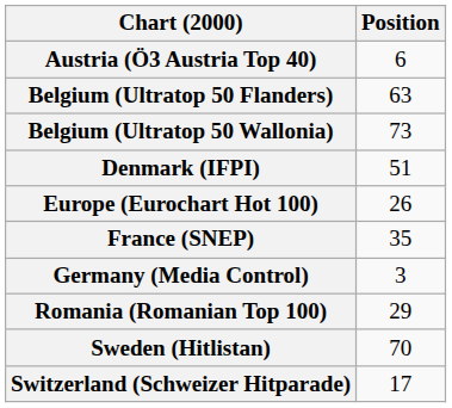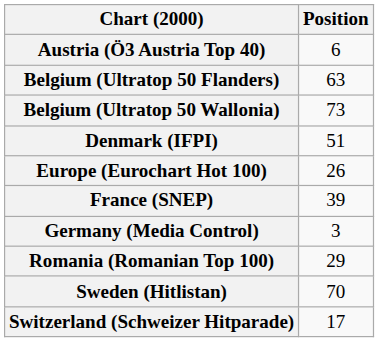 <table class="wikitable sortable plainrowheaders" style="text-align:center">
 <tr>
 <th>Chart (2000)</th>
 <th>Position</th>
 </tr>
 <tr>
 <th scope="row">Austria (Ö3 Austria Top 40)</th>
 <td>6</td>
 </tr>
 <tr>
 <th scope="row">Belgium (Ultratop 50 Flanders)</th>
 <td>63</td>
 </tr>
 <tr>
 <th scope="row">Belgium (Ultratop 50 Wallonia)</th>
 <td>73</td>
 </tr>
 <tr>
 <th scope="row">Denmark (IFPI)</th>
 <td>51</td>
 </tr>
 <tr>
 <th scope="row">Europe (Eurochart Hot 100)</th>
 <td>26</td>
 </tr>
 <tr>
 <th scope="row">France (SNEP)</th>
-<td>35</td>
+<td>39</td>
 </tr>
 <tr>
 <th scope="row">Germany (Media Control)</th>
 <td>3</td>
 </tr>
 <tr>
 <th scope="row">Romania (Romanian Top 100)</th>
 <td>29</td>
 </tr>
 <tr>
 <th scope="row">Sweden (Hitlistan)</th>
 <td>70</td>
 </tr>
 <tr>
 <th scope="row">Switzerland (Schweizer Hitparade)</th>
 <td>17</td>
 </tr>
 </table>
